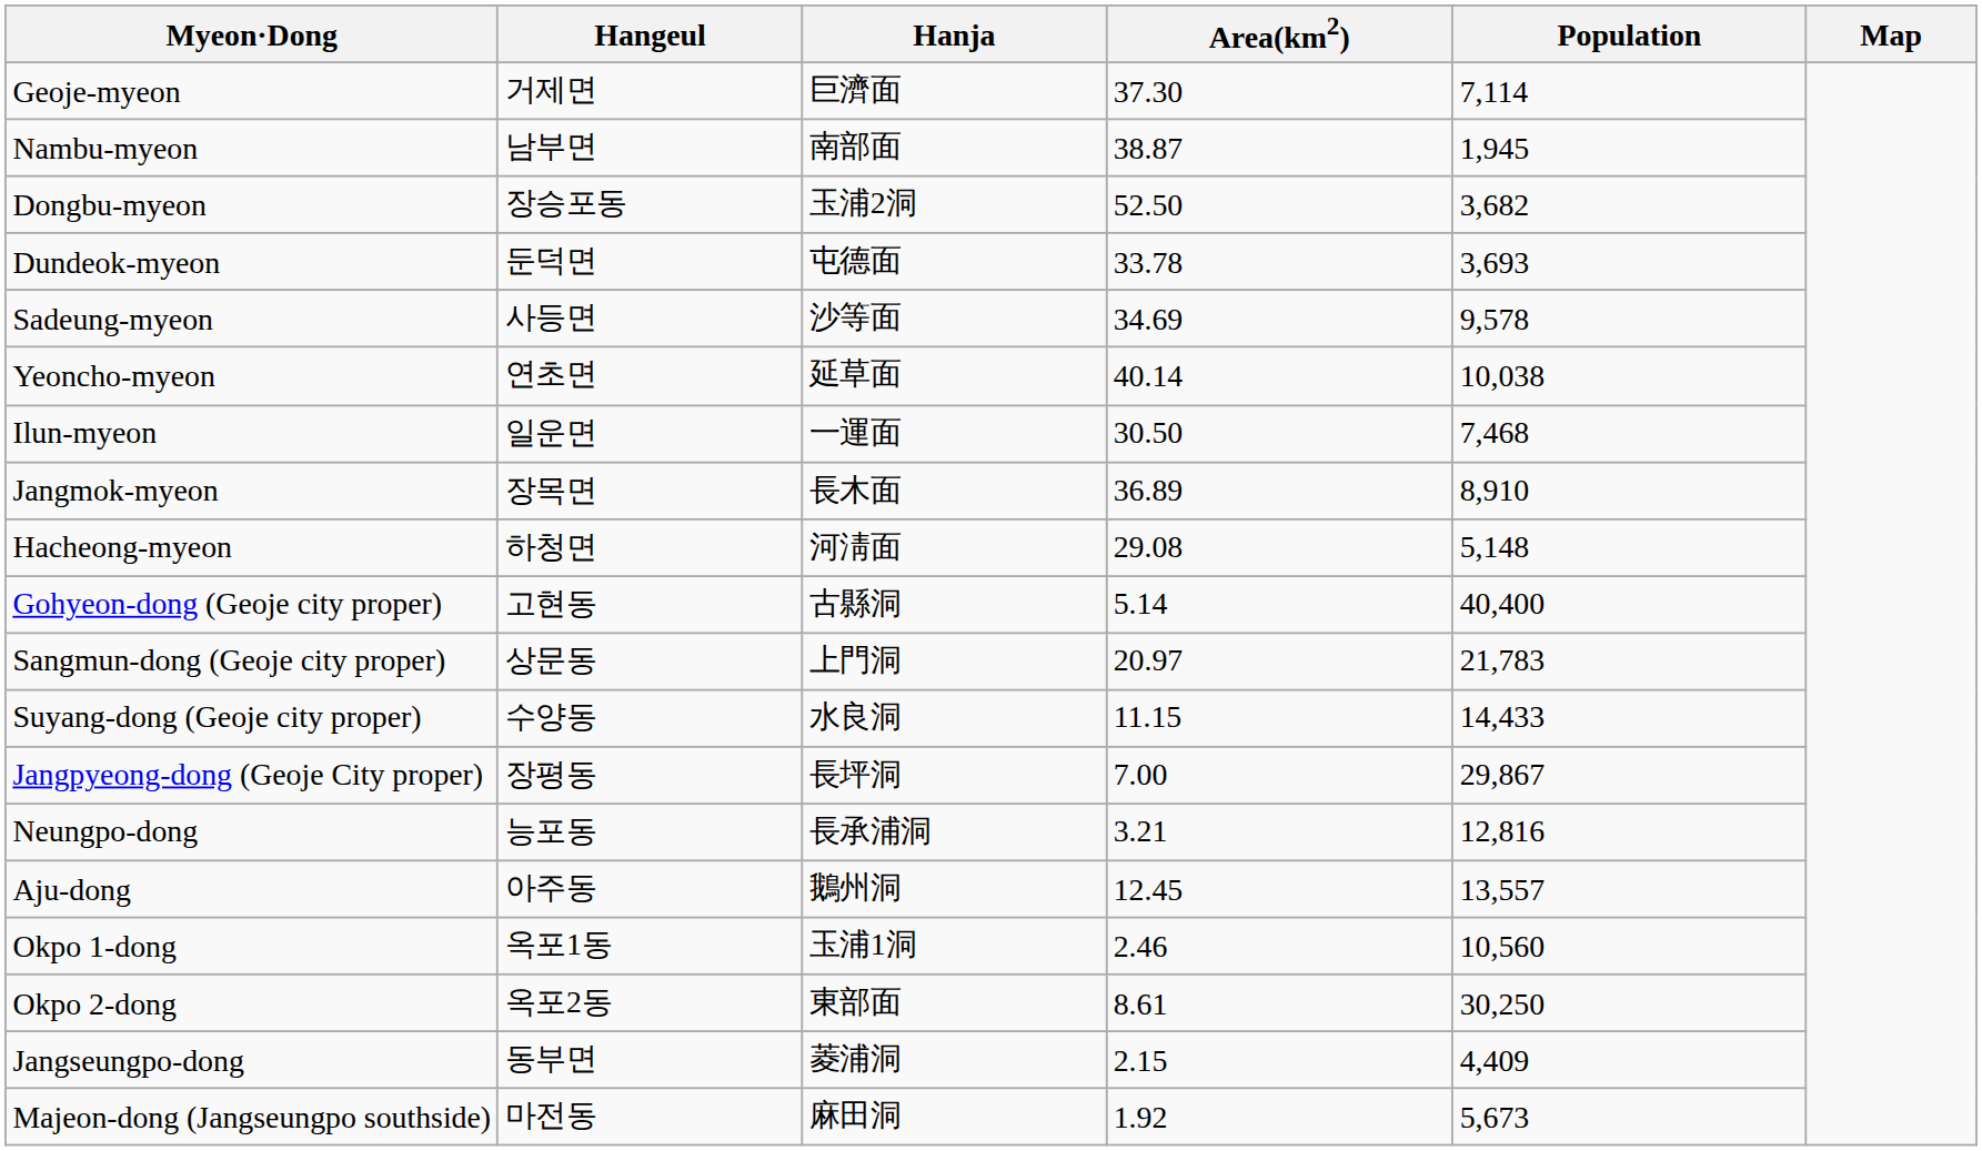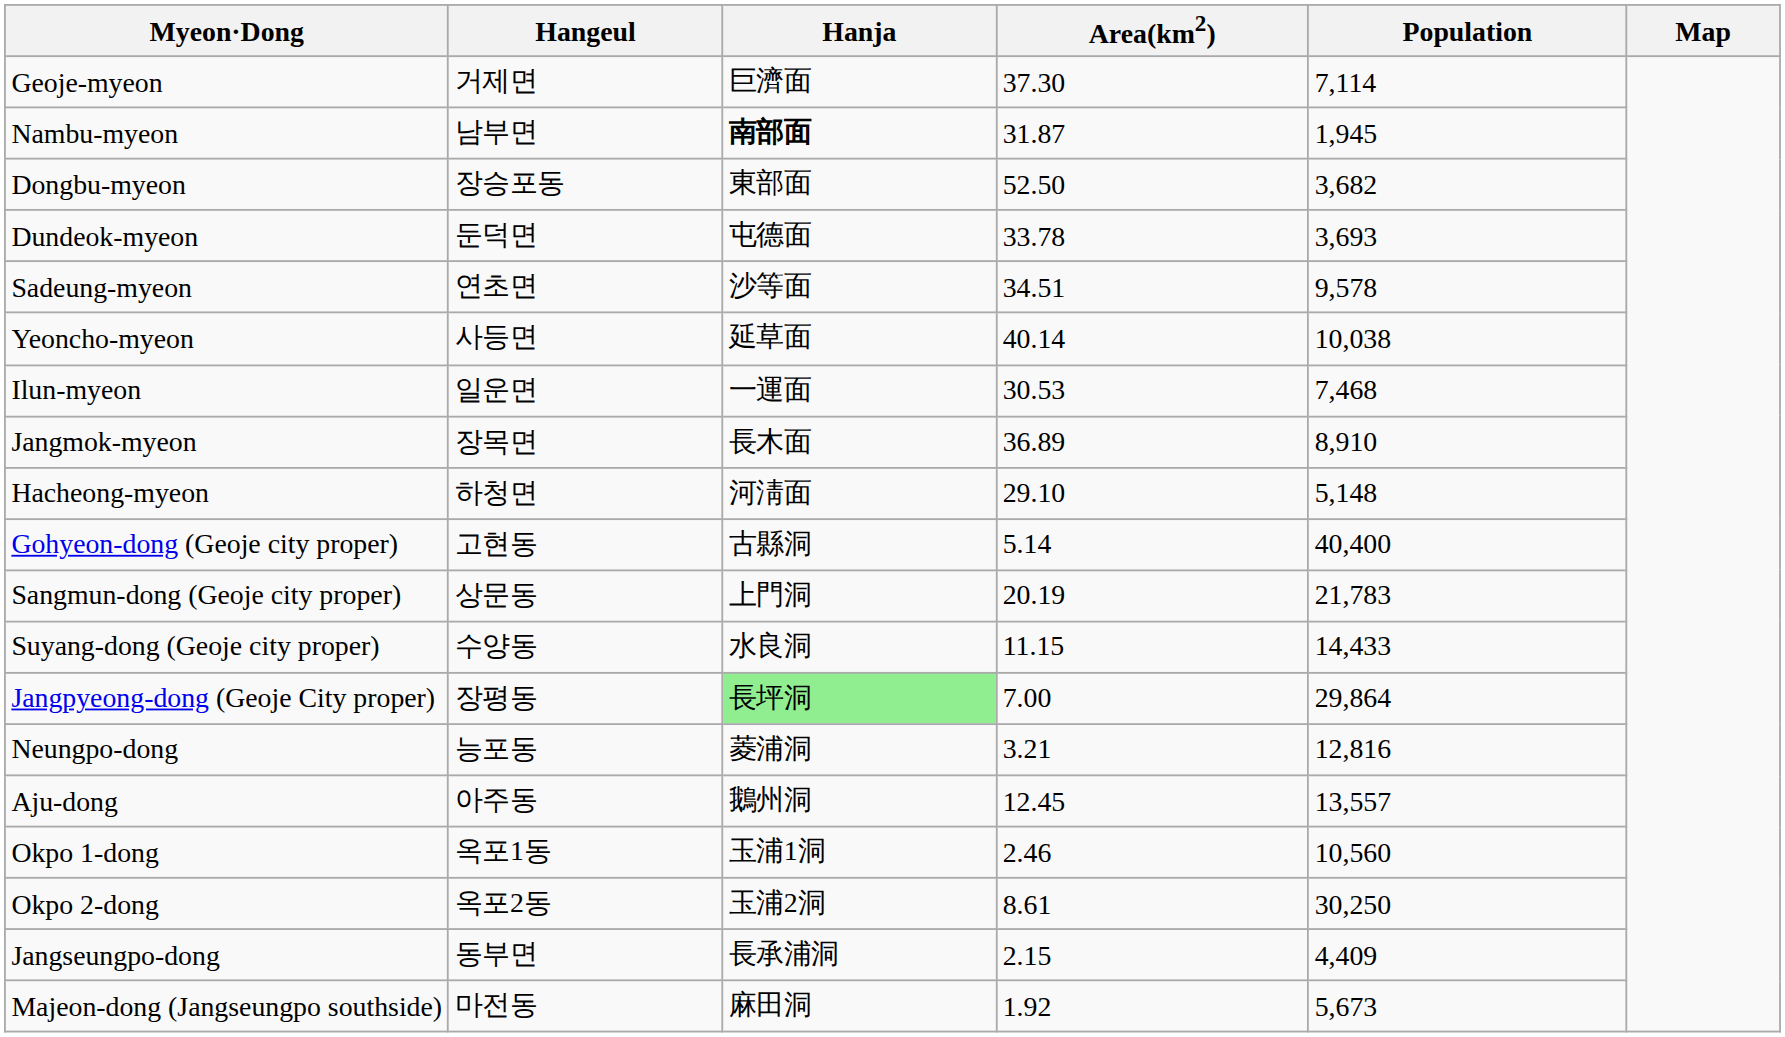 <table class="wikitable"  style="font-size:95%;" align=center>
 <tr>
 <th style="width:25%">Myeon·Dong</th>
 <th>Hangeul</th>
 <th>Hanja</th>
 <th>Area(km<sup>2</sup>)</th>
 <th>Population</th>
 <th>Map</th>
 </tr>
 <tr>
 <td>Geoje-myeon</td>
 <td>거제면</td>
 <td>巨濟面</td>
 <td>37.30</td>
 <td>7,114</td>
 <td rowspan=19></td>
 </tr>
 <tr>
 <td>Nambu-myeon</td>
 <td>남부면</td>
-<td>南部面</td>
-<td>38.87</td>
+<td><strong>南部面</strong></td>
+<td>31.87</td>
 <td>1,945</td>
 </tr>
 <tr>
 <td>Dongbu-myeon</td>
 <td>장승포동</td>
-<td>玉浦2洞</td>
+<td>東部面</td>
 <td>52.50</td>
 <td>3,682</td>
 </tr>
 <tr>
 <td>Dundeok-myeon</td>
 <td>둔덕면</td>
 <td>屯德面</td>
 <td>33.78</td>
 <td>3,693</td>
 </tr>
 <tr>
 <td>Sadeung-myeon</td>
-<td>사등면</td>
+<td>연초면</td>
 <td>沙等面</td>
-<td>34.69</td>
+<td>34.51</td>
 <td>9,578</td>
 </tr>
 <tr>
 <td>Yeoncho-myeon</td>
-<td>연초면</td>
+<td>사등면</td>
 <td>延草面</td>
 <td>40.14</td>
 <td>10,038</td>
 </tr>
 <tr>
 <td>Ilun-myeon</td>
 <td>일운면</td>
 <td>一運面</td>
-<td>30.50</td>
+<td>30.53</td>
 <td>7,468</td>
 </tr>
 <tr>
 <td>Jangmok-myeon</td>
 <td>장목면</td>
 <td>長木面</td>
 <td>36.89</td>
 <td>8,910</td>
 </tr>
 <tr>
 <td>Hacheong-myeon</td>
 <td>하청면</td>
 <td>河淸面</td>
-<td>29.08</td>
+<td>29.10</td>
 <td>5,148</td>
 </tr>
 <tr>
 <td><a href='#'>Gohyeon-dong</a> (Geoje city proper)</td>
 <td>고현동</td>
 <td>古縣洞</td>
 <td>5.14</td>
 <td>40,400</td>
 </tr>
 <tr>
 <td>Sangmun-dong (Geoje city proper)</td>
 <td>상문동</td>
 <td>上門洞</td>
-<td>20.97</td>
+<td>20.19</td>
 <td>21,783</td>
 </tr>
 <tr>
 <td>Suyang-dong (Geoje city proper)</td>
 <td>수양동</td>
 <td>水良洞</td>
 <td>11.15</td>
 <td>14,433</td>
 </tr>
 <tr>
 <td><a href='#'>Jangpyeong-dong</a> (Geoje City proper)</td>
 <td>장평동</td>
-<td>長坪洞</td>
+<td style="background: lightgreen;">長坪洞</td>
 <td>7.00</td>
-<td>29,867</td>
+<td>29,864</td>
 </tr>
 <tr>
 <td>Neungpo-dong</td>
 <td>능포동</td>
-<td>長承浦洞</td>
+<td>菱浦洞</td>
 <td>3.21</td>
 <td>12,816</td>
 </tr>
 <tr>
 <td>Aju-dong</td>
 <td>아주동</td>
 <td>鵝州洞</td>
 <td>12.45</td>
 <td>13,557</td>
 </tr>
 <tr>
 <td>Okpo 1-dong</td>
 <td>옥포1동</td>
 <td>玉浦1洞</td>
 <td>2.46</td>
 <td>10,560</td>
 </tr>
 <tr>
 <td>Okpo 2-dong</td>
 <td>옥포2동</td>
-<td>東部面</td>
+<td>玉浦2洞</td>
 <td>8.61</td>
 <td>30,250</td>
 </tr>
 <tr>
 <td>Jangseungpo-dong</td>
 <td>동부면</td>
-<td>菱浦洞</td>
+<td>長承浦洞</td>
 <td>2.15</td>
 <td>4,409</td>
 </tr>
 <tr>
 <td>Majeon-dong (Jangseungpo southside)</td>
 <td>마전동</td>
 <td>麻田洞</td>
 <td>1.92</td>
 <td>5,673</td>
 </tr>
 </table>
